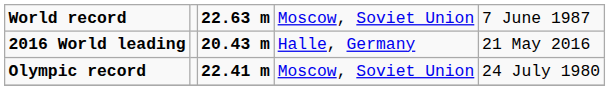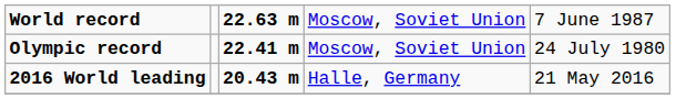 <table class="wikitable">
 <tr>
 <td><strong>World record</strong></td>
 <td></td>
 <td><strong>22.63 m</strong></td>
 <td><a href='#'>Moscow</a>, <a href='#'>Soviet Union</a></td>
 <td>7 June 1987</td>
 </tr>
 <tr>
+<td><strong>Olympic record</strong></td>
+<td></td>
+<td><strong>22.41 m</strong></td>
+<td><a href='#'>Moscow</a>, <a href='#'>Soviet Union</a></td>
+<td>24 July 1980</td>
+</tr>
+<tr>
 <td><strong>2016 World leading</strong></td>
 <td></td>
 <td><strong>20.43 m</strong></td>
 <td><a href='#'>Halle</a>, <a href='#'>Germany</a></td>
 <td>21 May 2016</td>
 </tr>
 <tr>
-<td><strong>Olympic record</strong></td>
-<td></td>
-<td><strong>22.41 m</strong></td>
-<td><a href='#'>Moscow</a>, <a href='#'>Soviet Union</a></td>
-<td>24 July 1980</td>
-</tr>
-<tr>
 </tr>
 </table>
